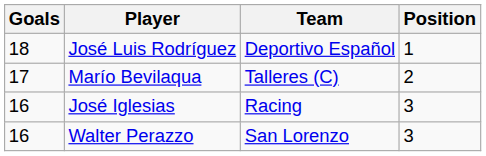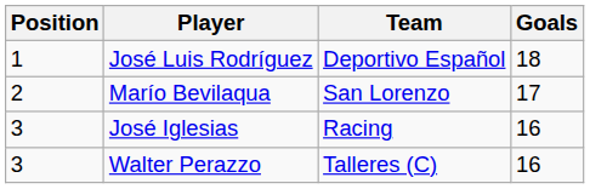 <table class="wikitable">
 <tr>
-<th>Goals</th>
+<th>Position</th>
 <th>Player</th>
 <th>Team</th>
-<th>Position</th>
+<th>Goals</th>
 </tr>
 <tr>
-<td>18</td>
+<td>1</td>
 <td><a href='#'>José Luis Rodríguez</a></td>
 <td><a href='#'>Deportivo Español</a></td>
-<td>1</td>
+<td>18</td>
 </tr>
 <tr>
+<td>2</td>
+<td><a href='#'>Marío Bevilaqua</a></td>
+<td><a href='#'>San Lorenzo</a></td>
 <td>17</td>
-<td><a href='#'>Marío Bevilaqua</a></td>
-<td><a href='#'>Talleres (C)</a></td>
-<td>2</td>
 </tr>
 <tr>
-<td>16</td>
+<td>3</td>
 <td><a href='#'>José Iglesias</a></td>
 <td><a href='#'>Racing</a></td>
-<td>3</td>
+<td>16</td>
 </tr>
 <tr>
+<td>3</td>
+<td><a href='#'>Walter Perazzo</a></td>
+<td><a href='#'>Talleres (C)</a></td>
 <td>16</td>
-<td><a href='#'>Walter Perazzo</a></td>
-<td><a href='#'>San Lorenzo</a></td>
-<td>3</td>
 </tr>
 </table>
